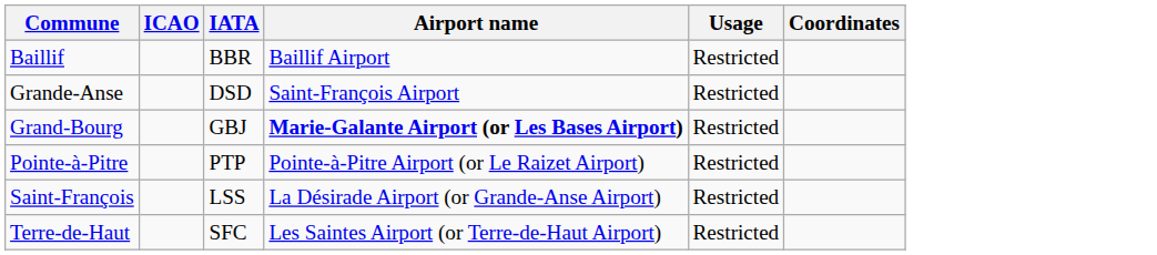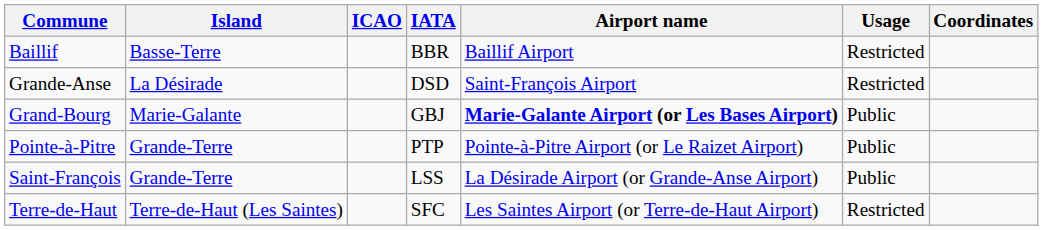 <table class="wikitable sortable" style="font-size:95%;">
 <tr valign=baseline style="text-align:left;">
 <th><a href='#'>Commune</a></th>
+<th><a href='#'>Island</a></th>
 <th><a href='#'>ICAO</a></th>
 <th><a href='#'>IATA</a></th>
 <th>Airport name</th>
 <th>Usage</th>
 <th>Coordinates</th>
 </tr>
 <tr>
 <td><a href='#'>Baillif</a></td>
+<td><a href='#'>Basse-Terre</a></td>
 <td></td>
 <td>BBR</td>
 <td><a href='#'>Baillif Airport</a></td>
 <td>Restricted</td>
 <td><small></small></td>
 </tr>
 <tr valign=top>
 <td>Grande-Anse</td>
+<td><a href='#'>La Désirade</a></td>
 <td></td>
 <td>DSD</td>
 <td><a href='#'>Saint-François Airport</a></td>
 <td>Restricted</td>
 <td><small></small></td>
 </tr>
 <tr valign=top>
 <td><a href='#'>Grand-Bourg</a></td>
+<td><a href='#'>Marie-Galante</a></td>
 <td></td>
 <td>GBJ</td>
 <td><strong><a href='#'>Marie-Galante Airport</a> (or <a href='#'>Les Bases Airport</a>)</strong></td>
-<td>Restricted</td>
+<td>Public</td>
 <td><small></small></td>
 </tr>
 <tr>
 <td><a href='#'>Pointe-à-Pitre</a></td>
+<td><a href='#'>Grande-Terre</a></td>
 <td></td>
 <td>PTP</td>
 <td><a href='#'>Pointe-à-Pitre Airport</a> (or <a href='#'>Le Raizet Airport</a>)</td>
-<td>Restricted</td>
+<td>Public</td>
 <td><small></small></td>
 </tr>
 <tr>
 <td><a href='#'>Saint-François</a></td>
+<td><a href='#'>Grande-Terre</a></td>
 <td></td>
 <td>LSS</td>
 <td><a href='#'>La Désirade Airport</a> (or <a href='#'>Grande-Anse Airport</a>)</td>
-<td>Restricted</td>
+<td>Public</td>
 <td><small></small></td>
 </tr>
 <tr valign=top>
 <td><a href='#'>Terre-de-Haut</a></td>
+<td><a href='#'>Terre-de-Haut</a> (<a href='#'>Les Saintes</a>)</td>
 <td></td>
 <td>SFC</td>
 <td><a href='#'>Les Saintes Airport</a> (or <a href='#'>Terre-de-Haut Airport</a>)</td>
 <td>Restricted</td>
 <td><small></small></td>
 </tr>
 </table>
